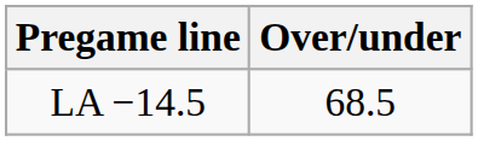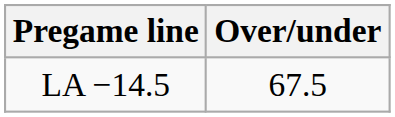 <table class="wikitable">
 <tr align="center">
 <th style=>Pregame line</th>
 <th style=>Over/under</th>
 </tr>
 <tr align="center">
 <td>LA −14.5</td>
-<td>68.5</td>
+<td>67.5</td>
 </tr>
 </table>
